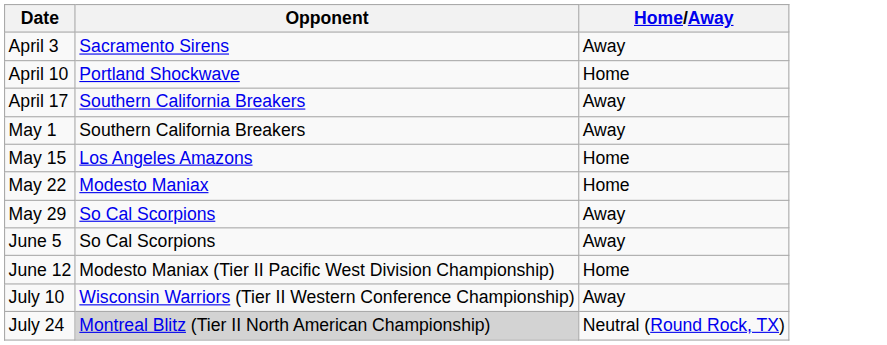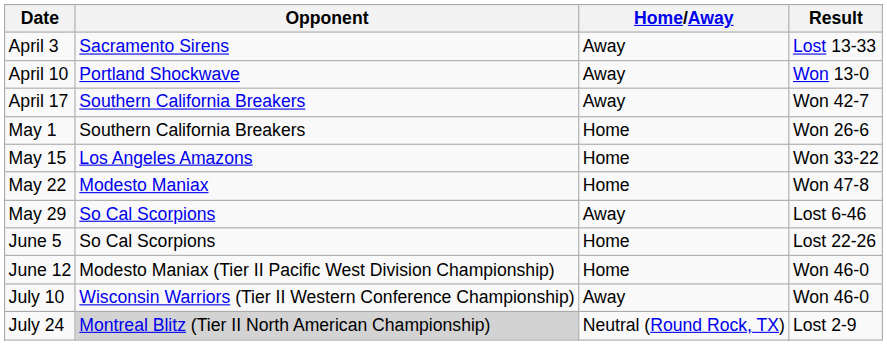 <table class="wikitable">
 <tr>
 <th>Date</th>
 <th>Opponent</th>
 <th><a href='#'>Home</a>/<a href='#'>Away</a></th>
+<th>Result</th>
 </tr>
 <tr>
 <td>April 3</td>
 <td><a href='#'>Sacramento Sirens</a></td>
 <td>Away</td>
+<td><a href='#'>Lost</a> 13-33</td>
 </tr>
 <tr>
 <td>April 10</td>
 <td><a href='#'>Portland Shockwave</a></td>
-<td>Home</td>
+<td>Away</td>
+<td><a href='#'>Won</a> 13-0</td>
 </tr>
 <tr>
 <td>April 17</td>
 <td><a href='#'>Southern California Breakers</a></td>
 <td>Away</td>
+<td>Won 42-7</td>
 </tr>
 <tr>
 <td>May 1</td>
 <td>Southern California Breakers</td>
-<td>Away</td>
+<td>Home</td>
+<td>Won 26-6</td>
 </tr>
 <tr>
 <td>May 15</td>
 <td><a href='#'>Los Angeles Amazons</a></td>
 <td>Home</td>
+<td>Won 33-22</td>
 </tr>
 <tr>
 <td>May 22</td>
 <td><a href='#'>Modesto Maniax</a></td>
 <td>Home</td>
+<td>Won 47-8</td>
 </tr>
 <tr>
 <td>May 29</td>
 <td><a href='#'>So Cal Scorpions</a></td>
 <td>Away</td>
+<td>Lost 6-46</td>
 </tr>
 <tr>
 <td>June 5</td>
 <td>So Cal Scorpions</td>
-<td>Away</td>
+<td>Home</td>
+<td>Lost 22-26</td>
 </tr>
 <tr>
 <td>June 12</td>
 <td>Modesto Maniax (Tier II Pacific West Division Championship)</td>
 <td>Home</td>
+<td>Won 46-0</td>
 </tr>
 <tr>
 <td>July 10</td>
 <td><a href='#'>Wisconsin Warriors</a> (Tier II Western Conference Championship)</td>
 <td>Away</td>
+<td>Won 46-0</td>
 </tr>
 <tr>
 <td>July 24</td>
 <td style="background: lightgrey;"><a href='#'>Montreal Blitz</a> (Tier II North American Championship)</td>
 <td>Neutral (<a href='#'>Round Rock, TX</a>)</td>
+<td>Lost 2-9</td>
 </tr>
 </table>
